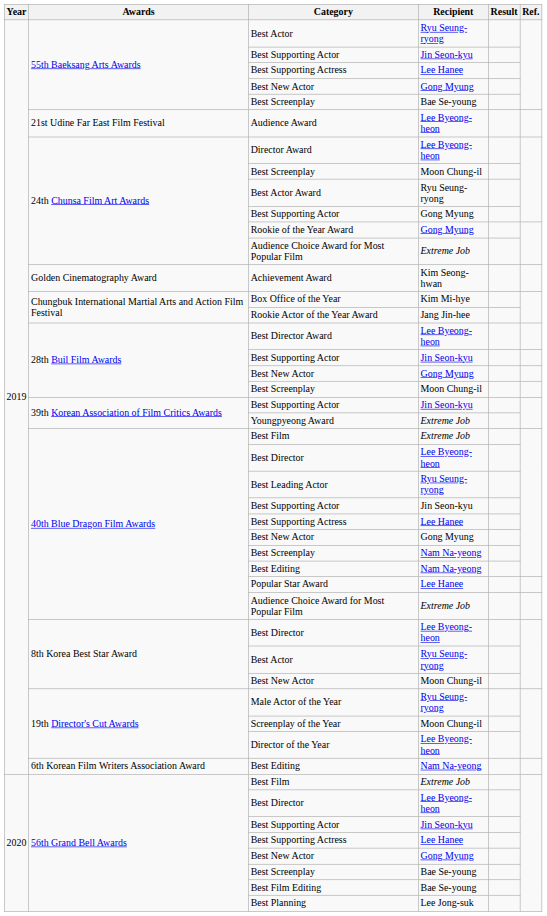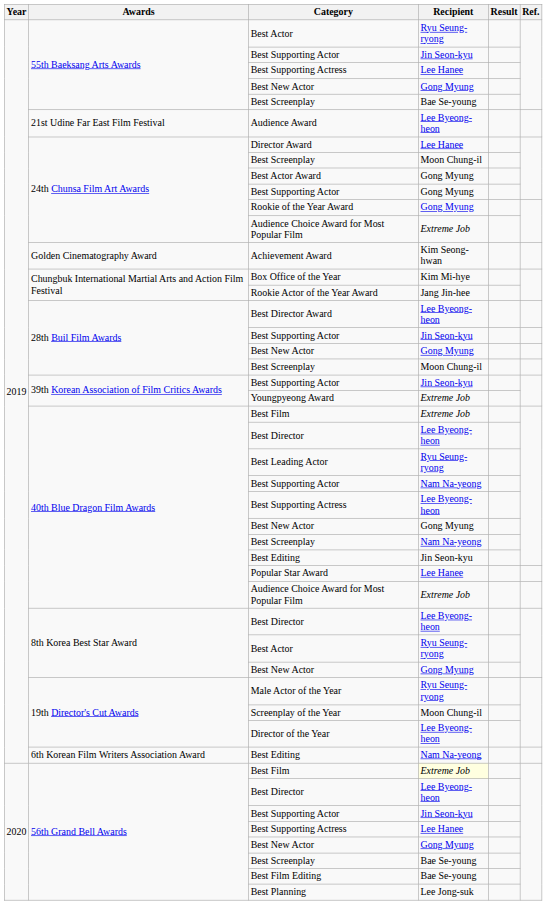 <table class="wikitable sortable">
 <tr>
 <th>Year</th>
 <th>Awards</th>
 <th>Category</th>
 <th>Recipient</th>
 <th>Result</th>
 <th>Ref.</th>
 </tr>
 <tr>
 <td rowspan="38">2019</td>
 <td rowspan="5"><a href='#'>55th Baeksang Arts Awards</a></td>
 <td>Best Actor</td>
 <td><a href='#'>Ryu Seung-ryong</a></td>
 <td></td>
 <td rowspan="5"></td>
 </tr>
 <tr>
 <td>Best Supporting Actor</td>
 <td><a href='#'>Jin Seon-kyu</a></td>
 <td></td>
 </tr>
 <tr>
 <td>Best Supporting Actress</td>
 <td><a href='#'>Lee Hanee</a></td>
 <td></td>
 </tr>
 <tr>
 <td>Best New Actor</td>
 <td><a href='#'>Gong Myung</a></td>
 <td></td>
 </tr>
 <tr>
 <td>Best Screenplay</td>
 <td>Bae Se-young</td>
 <td></td>
 </tr>
 <tr>
 <td>21st Udine Far East Film Festival</td>
 <td>Audience Award</td>
 <td><a href='#'>Lee Byeong-heon</a></td>
 <td></td>
 <td></td>
 </tr>
 <tr>
 <td rowspan="6">24th <a href='#'>Chunsa Film Art Awards</a></td>
 <td>Director Award</td>
-<td><a href='#'>Lee Byeong-heon</a></td>
+<td><a href='#'>Lee Hanee</a></td>
 <td></td>
 <td rowspan="4"></td>
 </tr>
 <tr>
 <td>Best Screenplay</td>
 <td>Moon Chung-il</td>
 <td></td>
 </tr>
 <tr>
 <td>Best Actor Award</td>
-<td>Ryu Seung-ryong</td>
+<td>Gong Myung</td>
 <td></td>
 </tr>
 <tr>
 <td>Best Supporting Actor</td>
 <td>Gong Myung</td>
 <td></td>
 </tr>
 <tr>
 <td>Rookie of the Year Award</td>
 <td><a href='#'>Gong Myung</a></td>
 <td></td>
 <td rowspan="2"></td>
 </tr>
 <tr>
 <td>Audience Choice Award for Most Popular Film</td>
 <td><em>Extreme Job</em></td>
 <td></td>
 </tr>
 <tr>
 <td>Golden Cinematography Award</td>
 <td>Achievement Award</td>
 <td>Kim Seong-hwan</td>
 <td></td>
 <td></td>
 </tr>
 <tr>
 <td rowspan="2">Chungbuk International Martial Arts and Action Film Festival</td>
 <td>Box Office of the Year</td>
 <td>Kim Mi-hye</td>
 <td></td>
 <td rowspan="2"></td>
 </tr>
 <tr>
 <td>Rookie Actor of the Year Award</td>
 <td>Jang Jin-hee</td>
 <td></td>
 </tr>
 <tr>
 <td rowspan="4">28th <a href='#'>Buil Film Awards</a></td>
 <td>Best Director Award</td>
 <td><a href='#'>Lee Byeong-heon</a></td>
 <td></td>
 <td></td>
 </tr>
 <tr>
 <td>Best Supporting Actor</td>
 <td><a href='#'>Jin Seon-kyu</a></td>
 <td></td>
 <td></td>
 </tr>
 <tr>
 <td>Best New Actor</td>
 <td><a href='#'>Gong Myung</a></td>
 <td></td>
 <td></td>
 </tr>
 <tr>
 <td>Best Screenplay</td>
 <td>Moon Chung-il</td>
 <td></td>
 <td></td>
 </tr>
 <tr>
 <td rowspan="2">39th <a href='#'>Korean Association of Film Critics Awards</a></td>
 <td>Best Supporting Actor</td>
 <td><a href='#'>Jin Seon-kyu</a></td>
 <td></td>
 <td rowspan="2"></td>
 </tr>
 <tr>
 <td>Youngpyeong Award</td>
 <td><em>Extreme Job</em></td>
 <td></td>
 </tr>
 <tr>
 <td rowspan="10"><a href='#'>40th Blue Dragon Film Awards</a></td>
 <td>Best Film</td>
 <td><em>Extreme Job</em></td>
 <td></td>
 <td rowspan="8"></td>
 </tr>
 <tr>
 <td>Best Director</td>
 <td><a href='#'>Lee Byeong-heon</a></td>
 <td></td>
 </tr>
 <tr>
 <td>Best Leading Actor</td>
 <td><a href='#'>Ryu Seung-ryong</a></td>
 <td></td>
 </tr>
 <tr>
 <td>Best Supporting Actor</td>
-<td>Jin Seon-kyu</td>
+<td><a href='#'>Nam Na-yeong</a></td>
 <td></td>
 </tr>
 <tr>
 <td>Best Supporting Actress</td>
-<td><a href='#'>Lee Hanee</a></td>
+<td><a href='#'>Lee Byeong-heon</a></td>
 <td></td>
 </tr>
 <tr>
 <td>Best New Actor</td>
 <td>Gong Myung</td>
 <td></td>
 </tr>
 <tr>
 <td>Best Screenplay</td>
 <td><a href='#'>Nam Na-yeong</a></td>
 <td></td>
 </tr>
 <tr>
 <td>Best Editing</td>
-<td><a href='#'>Nam Na-yeong</a></td>
+<td>Jin Seon-kyu</td>
 <td></td>
 </tr>
 <tr>
 <td>Popular Star Award</td>
 <td><a href='#'>Lee Hanee</a></td>
 <td></td>
 <td></td>
 </tr>
 <tr>
 <td>Audience Choice Award for Most Popular Film</td>
 <td><em>Extreme Job</em></td>
 <td></td>
 <td></td>
 </tr>
 <tr>
 <td Rowspan="3">8th Korea Best Star Award</td>
 <td>Best Director</td>
 <td><a href='#'>Lee Byeong-heon</a></td>
 <td></td>
 <td rowspan="3"></td>
 </tr>
 <tr>
 <td>Best Actor</td>
 <td><a href='#'>Ryu Seung-ryong</a></td>
 <td></td>
 </tr>
 <tr>
 <td>Best New Actor</td>
-<td>Moon Chung-il</td>
+<td><a href='#'>Gong Myung</a></td>
 <td></td>
 </tr>
 <tr>
 <td rowspan="3">19th <a href='#'>Director's Cut Awards</a></td>
 <td>Male Actor of the Year</td>
 <td><a href='#'>Ryu Seung-ryong</a></td>
 <td></td>
 <td rowspan="3"></td>
 </tr>
 <tr>
 <td>Screenplay of the Year</td>
 <td>Moon Chung-il</td>
 <td></td>
 </tr>
 <tr>
 <td>Director of the Year</td>
 <td><a href='#'>Lee Byeong-heon</a></td>
 <td></td>
 </tr>
 <tr>
 <td>6th Korean Film Writers Association Award</td>
 <td>Best Editing</td>
 <td><a href='#'>Nam Na-yeong</a></td>
 <td></td>
 <td></td>
 </tr>
 <tr>
 <td rowspan="8">2020</td>
 <td rowspan="8"><a href='#'>56th Grand Bell Awards</a></td>
 <td>Best Film</td>
-<td><em>Extreme Job</em></td>
+<td style="background: lightyellow;"><em>Extreme Job</em></td>
 <td></td>
 <td rowspan="8"></td>
 </tr>
 <tr>
 <td>Best Director</td>
 <td><a href='#'>Lee Byeong-heon</a></td>
 <td></td>
 </tr>
 <tr>
 <td>Best Supporting Actor</td>
 <td><a href='#'>Jin Seon-kyu</a></td>
 <td></td>
 </tr>
 <tr>
 <td>Best Supporting Actress</td>
 <td><a href='#'>Lee Hanee</a></td>
 <td></td>
 </tr>
 <tr>
 <td>Best New Actor</td>
 <td><a href='#'>Gong Myung</a></td>
 <td></td>
 </tr>
 <tr>
 <td>Best Screenplay</td>
 <td>Bae Se-young</td>
 <td></td>
 </tr>
 <tr>
 <td>Best Film Editing</td>
 <td>Bae Se-young</td>
 <td></td>
 </tr>
 <tr>
 <td>Best Planning</td>
 <td>Lee Jong-suk</td>
 <td></td>
 </tr>
 </table>
